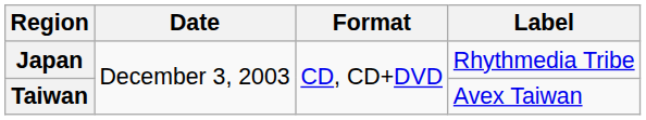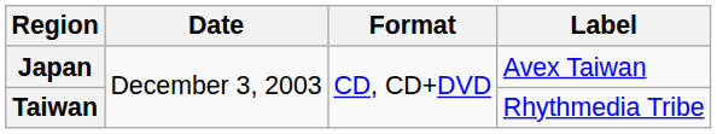 <table class="wikitable plainrowheaders">
 <tr>
 <th scope="col">Region</th>
 <th scope="col">Date</th>
 <th scope="col">Format</th>
 <th scope="col">Label</th>
 </tr>
 <tr>
 <th scope="row">Japan</th>
 <td rowspan="2">December 3, 2003</td>
 <td rowspan="2"><a href='#'>CD</a>, CD+<a href='#'>DVD</a></td>
-<td><a href='#'>Rhythmedia Tribe</a></td>
+<td><a href='#'>Avex Taiwan</a></td>
 </tr>
 <tr>
 <th scope="row">Taiwan</th>
-<td><a href='#'>Avex Taiwan</a></td>
+<td><a href='#'>Rhythmedia Tribe</a></td>
 </tr>
 </table>
